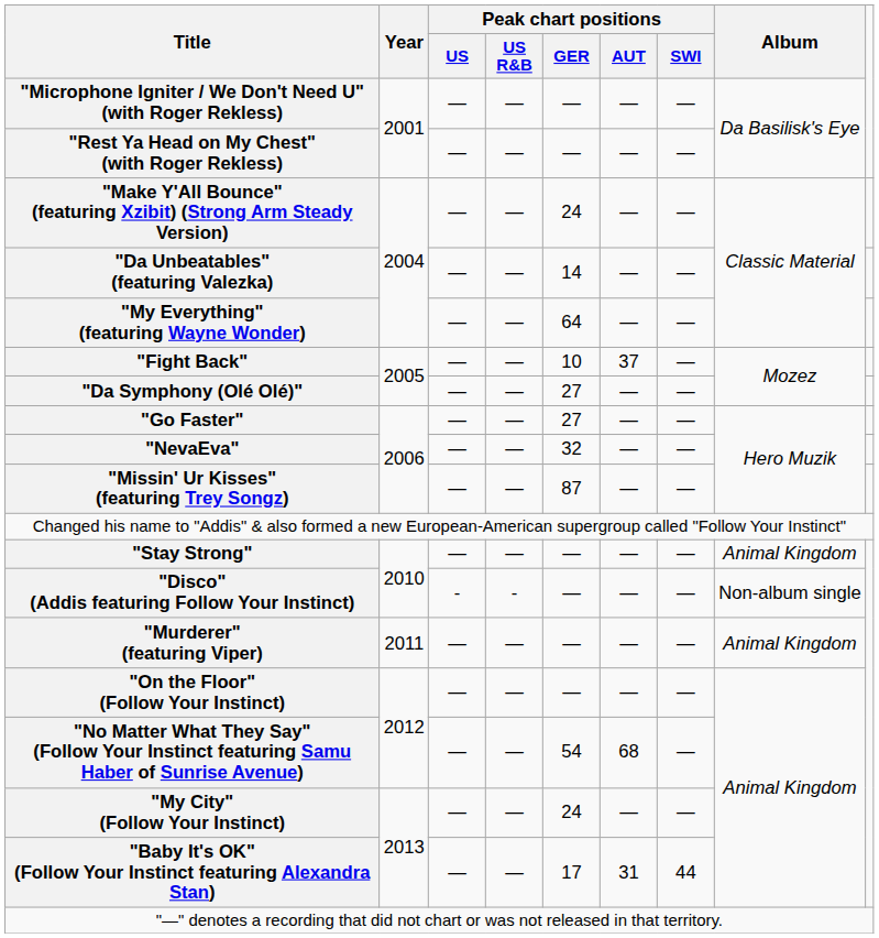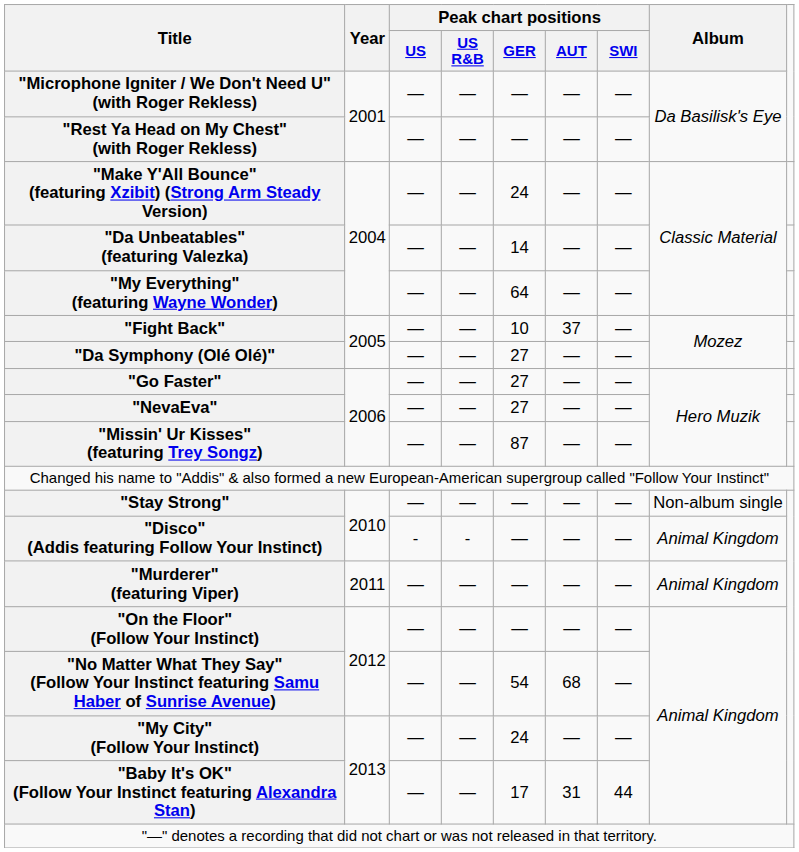 <table class="wikitable plainrowheaders" style="text-align:center;">
 <tr>
 <th scope="col" rowspan="2" style="width:20em;">Title</th>
 <th scope="col" rowspan="2">Year</th>
 <th scope="col" colspan="5">Peak chart positions</th>
 <th scope="col" rowspan="2">Album</th>
 </tr>
 <tr>
 <th style="width:3em;font-size:90%;"><a href='#'>US</a><br></th>
 <th style="width:3em;font-size:90%;"><a href='#'>US<br>R&B</a><br></th>
 <th style="width:3em;font-size:90%;"><a href='#'>GER</a><br></th>
 <th style="width:3em;font-size:90%;"><a href='#'>AUT</a><br></th>
 <th style="width:3em;font-size:90%;"><a href='#'>SWI</a><br></th>
 </tr>
 <tr>
 <th scope="row">"Microphone Igniter / We Don't Need U"<br><span>(with Roger Rekless)</span></th>
 <td rowspan="2">2001</td>
 <td>—</td>
 <td>—</td>
 <td>—</td>
 <td>—</td>
 <td>—</td>
 <td rowspan="2"><em>Da Basilisk's Eye</em></td>
 </tr>
 <tr>
 <th scope="row">"Rest Ya Head on My Chest"<br><span>(with Roger Rekless)</span></th>
 <td>—</td>
 <td>—</td>
 <td>—</td>
 <td>—</td>
 <td>—</td>
 </tr>
 <tr>
 <th scope="row">"Make Y'All Bounce"<br><span>(featuring <a href='#'>Xzibit</a>) (<a href='#'>Strong Arm Steady</a> Version)</span></th>
 <td rowspan="3">2004</td>
 <td>—</td>
 <td>—</td>
 <td>24</td>
 <td>—</td>
 <td>—</td>
 <td rowspan="3"><em>Classic Material</em></td>
 <td></td>
 </tr>
 <tr>
 <th scope="row">"Da Unbeatables"<br><span>(featuring Valezka)</span></th>
 <td>—</td>
 <td>—</td>
 <td>14</td>
 <td>—</td>
 <td>—</td>
 <td></td>
 </tr>
 <tr>
 <th scope="row">"My Everything"<br><span>(featuring <a href='#'>Wayne Wonder</a>)</span></th>
 <td>—</td>
 <td>—</td>
 <td>64</td>
 <td>—</td>
 <td>—</td>
 <td></td>
 </tr>
 <tr>
 <th scope="row">"Fight Back"</th>
 <td rowspan="2">2005</td>
 <td>—</td>
 <td>—</td>
 <td>10</td>
 <td>37</td>
 <td>—</td>
 <td rowspan="2"><em>Mozez</em></td>
 <td></td>
 </tr>
 <tr>
 <th scope="row">"Da Symphony (Olé Olé)"</th>
 <td>—</td>
 <td>—</td>
 <td>27</td>
 <td>—</td>
 <td>—</td>
 <td></td>
 </tr>
 <tr>
 <th scope="row">"Go Faster"</th>
 <td rowspan="3">2006</td>
 <td>—</td>
 <td>—</td>
 <td>27</td>
 <td>—</td>
 <td>—</td>
 <td rowspan="3"><em>Hero Muzik</em></td>
 <td></td>
 </tr>
 <tr>
 <th scope="row">"NevaEva"</th>
 <td>—</td>
 <td>—</td>
-<td>32</td>
+<td>27</td>
 <td>—</td>
 <td>—</td>
 <td></td>
 </tr>
 <tr>
 <th scope="row">"Missin' Ur Kisses"<br><span>(featuring <a href='#'>Trey Songz</a>)</span></th>
 <td>—</td>
 <td>—</td>
 <td>87</td>
 <td>—</td>
 <td>—</td>
 <td></td>
 </tr>
 <tr>
 <td colspan="14" style="font-size:90%">Changed his name to "Addis" & also formed a new European-American supergroup called "Follow Your Instinct"</td>
 </tr>
 <tr>
 <th scope="row">"Stay Strong"</th>
 <td rowspan="2">2010</td>
 <td>—</td>
 <td>—</td>
 <td>—</td>
 <td>—</td>
 <td>—</td>
-<td><em>Animal Kingdom</em></td>
+<td>Non-album single</td>
 </tr>
 <tr>
 <th scope="row">"Disco"<br><span>(Addis featuring Follow Your Instinct)</span></th>
 <td>-</td>
 <td>-</td>
 <td>—</td>
 <td>—</td>
 <td>—</td>
-<td>Non-album single</td>
+<td><em>Animal Kingdom</em></td>
 </tr>
 <tr>
 <th scope="row">"Murderer"<br><span>(featuring Viper)</span></th>
 <td>2011</td>
 <td>—</td>
 <td>—</td>
 <td>—</td>
 <td>—</td>
 <td>—</td>
 <td><em>Animal Kingdom</em></td>
 </tr>
 <tr>
 <th scope="row">"On the Floor"<br><span>(Follow Your Instinct)</span></th>
 <td rowspan="2">2012</td>
 <td>—</td>
 <td>—</td>
 <td>—</td>
 <td>—</td>
 <td>—</td>
 <td rowspan="4"><em>Animal Kingdom</em></td>
 </tr>
 <tr>
 <th scope="row">"No Matter What They Say"<br><span>(Follow Your Instinct featuring <a href='#'>Samu Haber</a> of <a href='#'>Sunrise Avenue</a>)</span></th>
 <td>—</td>
 <td>—</td>
 <td>54</td>
 <td>68</td>
 <td>—</td>
 </tr>
 <tr>
 <th scope="row">"My City"<br><span>(Follow Your Instinct)</span></th>
 <td rowspan="2">2013</td>
 <td>—</td>
 <td>—</td>
 <td>24</td>
 <td>—</td>
 <td>—</td>
 </tr>
 <tr>
 <th scope="row">"Baby It's OK"<br><span>(Follow Your Instinct featuring <a href='#'>Alexandra Stan</a>)</span></th>
 <td>—</td>
 <td>—</td>
 <td>17</td>
 <td>31</td>
 <td>44</td>
 </tr>
 <tr>
 <td colspan="14" style="font-size:90%">"—" denotes a recording that did not chart or was not released in that territory.</td>
 </tr>
 </table>
